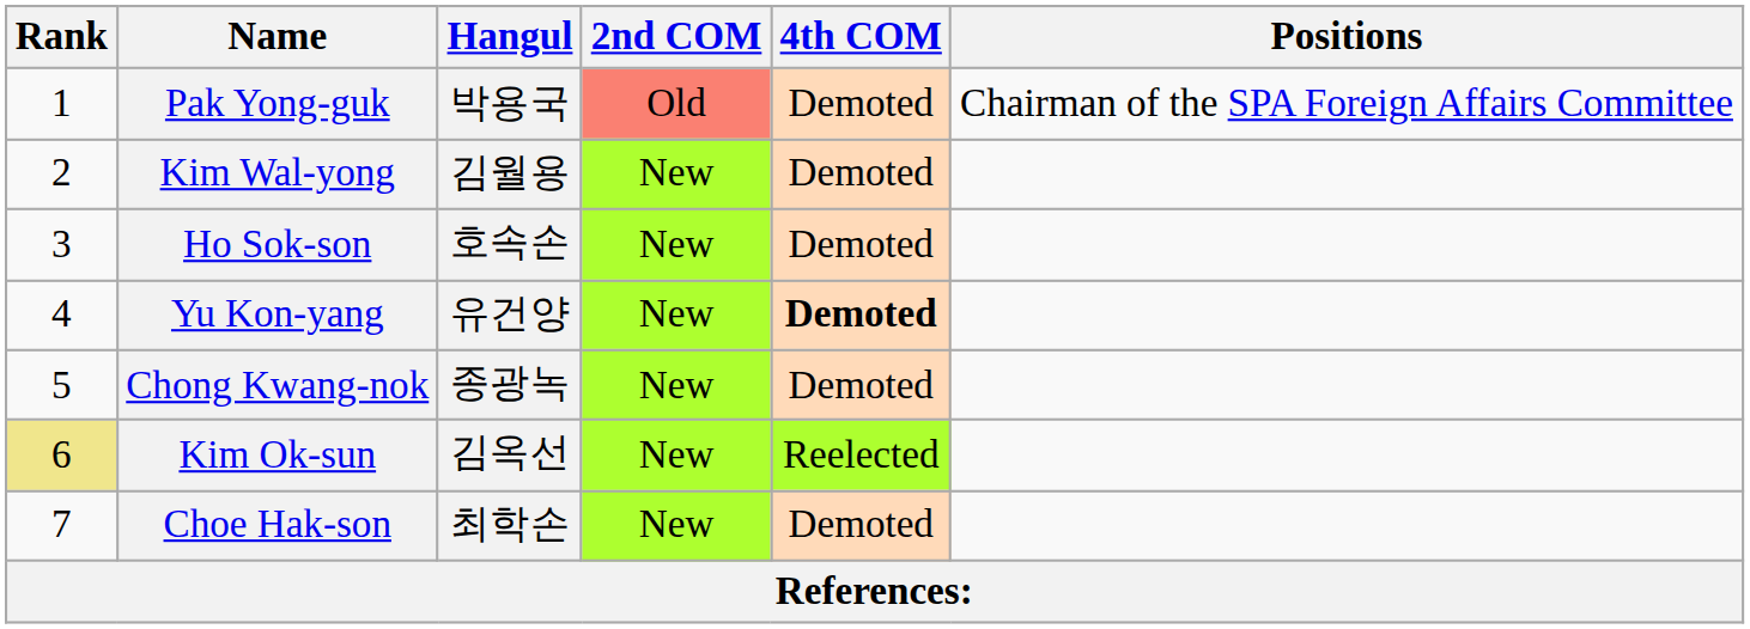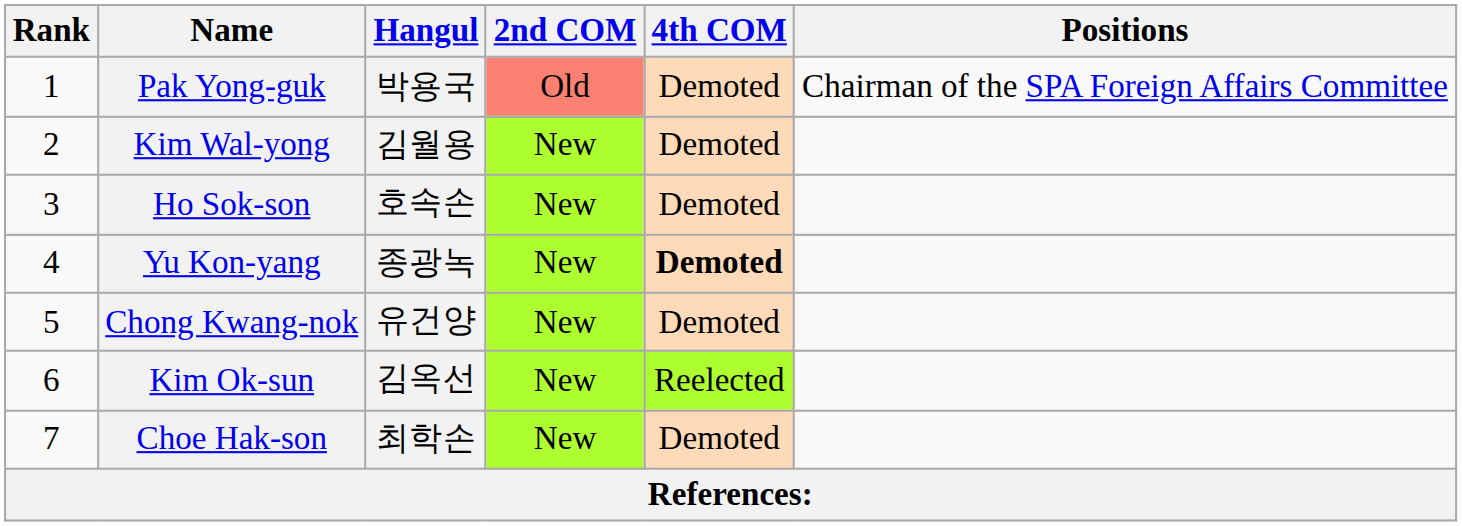 <table class="wikitable sortable">
 <tr>
 <th>Rank</th>
 <th>Name</th>
 <th class="unsortable"><a href='#'>Hangul</a></th>
 <th><a href='#'>2nd COM</a></th>
 <th><a href='#'>4th COM</a></th>
 <th>Positions</th>
 </tr>
 <tr>
 <td align="center">1</td>
 <th align="center" scope="row" style="font-weight:normal;"><a href='#'>Pak Yong-guk</a></th>
 <th align="center" scope="row" style="font-weight:normal;">박용국</th>
 <td style="background: Salmon" align="center">Old</td>
 <td style="background: PeachPuff" align="center">Demoted</td>
 <td>Chairman of the <a href='#'>SPA Foreign Affairs Committee</a></td>
 </tr>
 <tr>
 <td align="center">2</td>
 <th align="center" scope="row" style="font-weight:normal;"><a href='#'>Kim Wal-yong</a></th>
 <th align="center" scope="row" style="font-weight:normal;">김월용</th>
 <td align="center" style="background: GreenYellow">New</td>
 <td style="background: PeachPuff" align="center">Demoted</td>
 <td></td>
 </tr>
 <tr>
 <td align="center">3</td>
 <th align="center" scope="row" style="font-weight:normal;"><a href='#'>Ho Sok-son</a></th>
 <th align="center" scope="row" style="font-weight:normal;">호속손</th>
 <td align="center" style="background: GreenYellow">New</td>
 <td style="background: PeachPuff" align="center">Demoted</td>
 <td></td>
 </tr>
 <tr>
 <td align="center">4</td>
 <th align="center" scope="row" style="font-weight:normal;"><a href='#'>Yu Kon-yang</a></th>
-<th align="center" scope="row" style="font-weight:normal;">유건양</th>
+<th align="center" scope="row" style="font-weight:normal;">종광녹</th>
 <td align="center" style="background: GreenYellow">New</td>
 <td style="background: PeachPuff" align="center"><strong>Demoted</strong></td>
 <td></td>
 </tr>
 <tr>
 <td align="center">5</td>
 <th align="center" scope="row" style="font-weight:normal;"><a href='#'>Chong Kwang-nok</a></th>
-<th align="center" scope="row" style="font-weight:normal;">종광녹</th>
+<th align="center" scope="row" style="font-weight:normal;">유건양</th>
 <td align="center" style="background: GreenYellow">New</td>
 <td style="background: PeachPuff" align="center">Demoted</td>
 <td></td>
 </tr>
 <tr>
-<td align="center" style="background: khaki;">6</td>
+<td align="center">6</td>
 <th align="center" scope="row" style="font-weight:normal;"><a href='#'>Kim Ok-sun</a></th>
 <th align="center" scope="row" style="font-weight:normal;">김옥선</th>
 <td align="center" style="background: GreenYellow">New</td>
 <td align="center" style="background: GreenYellow">Reelected</td>
 <td></td>
 </tr>
 <tr>
 <td align="center">7</td>
 <th align="center" scope="row" style="font-weight:normal;"><a href='#'>Choe Hak-son</a></th>
 <th align="center" scope="row" style="font-weight:normal;">최학손</th>
 <td align="center" style="background: GreenYellow">New</td>
 <td style="background: PeachPuff" align="center">Demoted</td>
 <td></td>
 </tr>
 <tr>
 <th colspan="6" unsortable><strong>References:</strong><br></th>
 </tr>
 </table>
